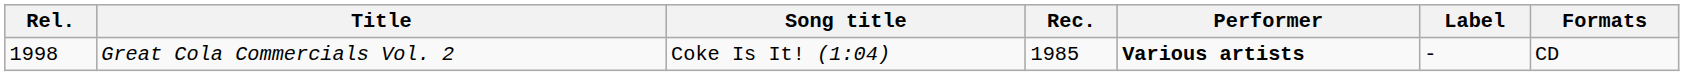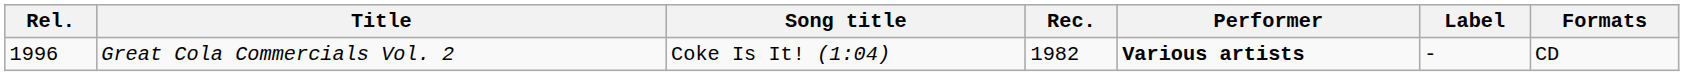 <table class="wikitable" style="width:85%;">
 <tr>
 <th>Rel.</th>
 <th>Title</th>
 <th>Song title</th>
 <th>Rec.</th>
 <th>Performer</th>
 <th>Label</th>
 <th>Formats</th>
 </tr>
 <tr>
-<td>1998</td>
+<td>1996</td>
 <td><em>Great Cola Commercials Vol. 2</em></td>
 <td>Coke Is It! <em>(1:04)</em></td>
-<td>1985</td>
+<td>1982</td>
 <td><strong>Various artists</strong></td>
 <td>-</td>
 <td>CD</td>
 </tr>
 </table>
